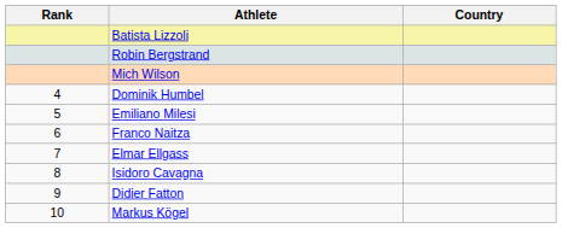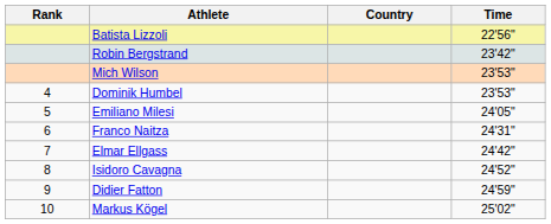 <table class="wikitable" width=40% style="font-size:90%; text-align:center;">
 <tr>
 <th>Rank</th>
 <th>Athlete</th>
 <th>Country</th>
+<th>Time</th>
 </tr>
 <tr bgcolor="#F7F6A8">
 <td></td>
 <td align=left><a href='#'>Batista Lizzoli</a></td>
 <td align=left></td>
+<td>22'56"</td>
 </tr>
 <tr bgcolor="#DCE5E5">
 <td></td>
 <td align=left><a href='#'>Robin Bergstrand</a></td>
 <td align=left></td>
+<td>23'42"</td>
 </tr>
 <tr bgcolor="#FFDAB9">
 <td></td>
 <td align=left><a href='#'>Mich Wilson</a></td>
 <td align=left></td>
+<td>23'53"</td>
 </tr>
 <tr>
 <td>4</td>
 <td align=left><a href='#'>Dominik Humbel</a></td>
 <td align=left></td>
+<td>23'53"</td>
 </tr>
 <tr>
 <td>5</td>
 <td align=left><a href='#'>Emiliano Milesi</a></td>
 <td align=left></td>
+<td>24'05"</td>
 </tr>
 <tr>
 <td>6</td>
 <td align=left><a href='#'>Franco Naitza</a></td>
 <td align=left></td>
+<td>24'31"</td>
 </tr>
 <tr>
 <td>7</td>
 <td align=left><a href='#'>Elmar Ellgass</a></td>
 <td align=left></td>
+<td>24'42"</td>
 </tr>
 <tr>
 <td>8</td>
 <td align=left><a href='#'>Isidoro Cavagna</a></td>
 <td align=left></td>
+<td>24'52"</td>
 </tr>
 <tr>
 <td>9</td>
 <td align=left><a href='#'>Didier Fatton</a></td>
 <td align=left></td>
+<td>24'59"</td>
 </tr>
 <tr>
 <td>10</td>
 <td align=left><a href='#'>Markus Kögel</a></td>
 <td align=left></td>
+<td>25'02"</td>
 </tr>
 </table>
